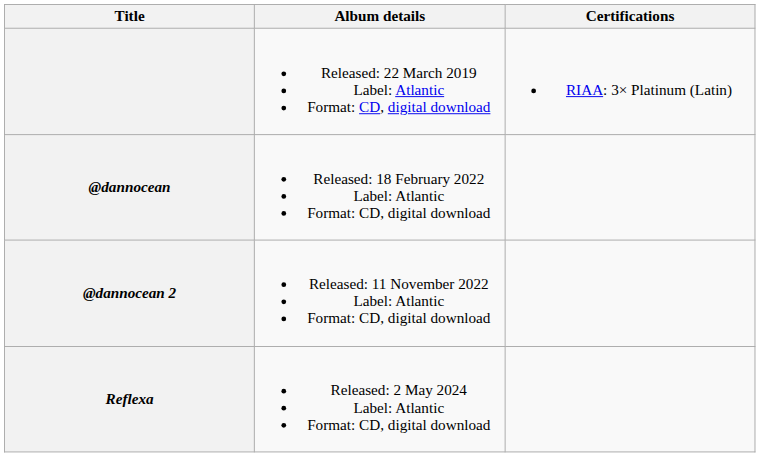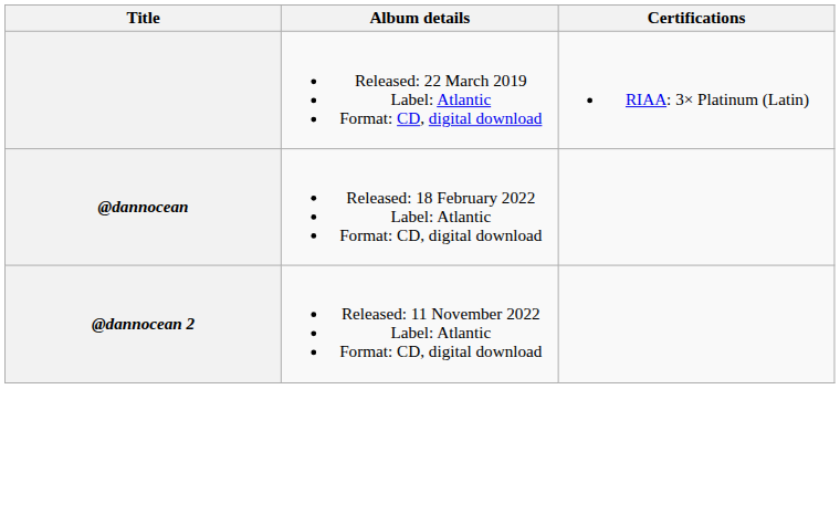 <table class="wikitable plainrowheaders" style="text-align:center;">
 <tr>
 <th scope="col" style="width:16em;">Title</th>
 <th scope="col" style="width:16em;">Album details</th>
 <th scope="col" style="width:16em;">Certifications</th>
 </tr>
 <tr>
 <th scope="row"><em></em></th>
 <td><br><ul><li>Released: 22 March 2019</li><li>Label: <a href='#'>Atlantic</a></li><li>Format: <a href='#'>CD</a>, <a href='#'>digital download</a></li></ul></td>
 <td><br><ul><li><a href='#'>RIAA</a>: 3× Platinum (Latin)</li></ul></td>
 </tr>
 <tr>
 <th scope="row"><em>@dannocean</em></th>
 <td><br><ul><li>Released: 18 February 2022</li><li>Label: Atlantic</li><li>Format: CD, digital download</li></ul></td>
 <td></td>
 </tr>
 <tr>
 <th scope="row"><em>@dannocean 2</em></th>
 <td><br><ul><li>Released: 11 November 2022</li><li>Label: Atlantic</li><li>Format: CD, digital download</li></ul></td>
 <td></td>
 </tr>
-<tr>
-<th scope="row"><em>Reflexa</em></th>
-<td><br><ul><li>Released: 2 May 2024</li><li>Label: Atlantic</li><li>Format: CD, digital download</li></ul></td>
-<td></td>
-</tr>
 </table>
